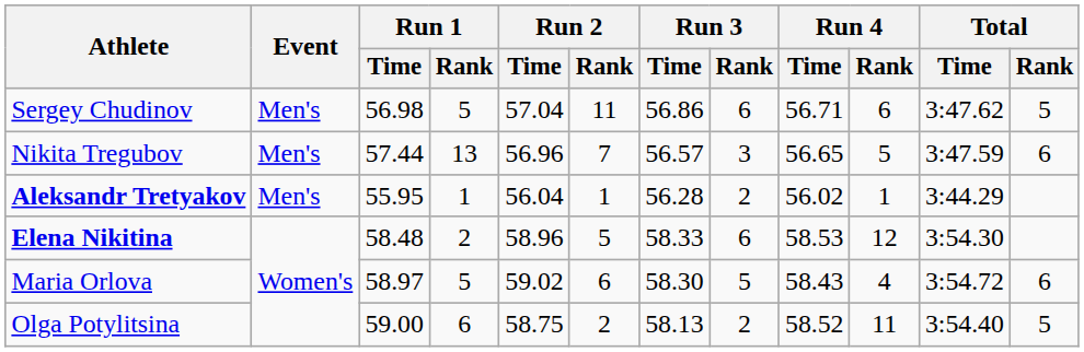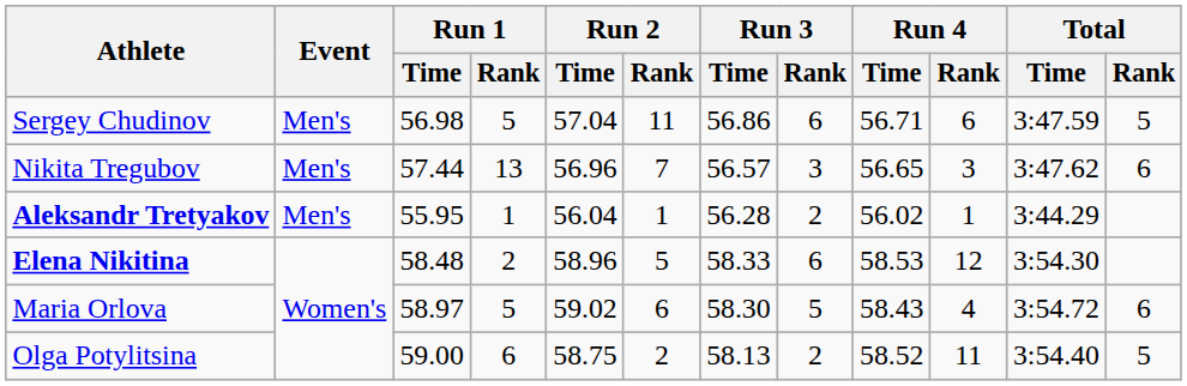 <table class="wikitable" style="font-size:90%">
 <tr>
 <th rowspan="2">Athlete</th>
 <th rowspan="2">Event</th>
 <th colspan="2">Run 1</th>
 <th colspan="2">Run 2</th>
 <th colspan="2">Run 3</th>
 <th colspan="2">Run 4</th>
 <th colspan="2">Total</th>
 </tr>
 <tr style="font-size:95%">
 <th>Time</th>
 <th>Rank</th>
 <th>Time</th>
 <th>Rank</th>
 <th>Time</th>
 <th>Rank</th>
 <th>Time</th>
 <th>Rank</th>
 <th>Time</th>
 <th>Rank</th>
 </tr>
 <tr align=center>
 <td align=left><a href='#'>Sergey Chudinov</a></td>
 <td align=left><a href='#'>Men's</a></td>
 <td>56.98</td>
 <td>5</td>
 <td>57.04</td>
 <td>11</td>
 <td>56.86</td>
 <td>6</td>
 <td>56.71</td>
 <td>6</td>
-<td>3:47.62</td>
+<td>3:47.59</td>
 <td>5</td>
 </tr>
 <tr align=center>
 <td align=left><a href='#'>Nikita Tregubov</a></td>
 <td align=left><a href='#'>Men's</a></td>
 <td>57.44</td>
 <td>13</td>
 <td>56.96</td>
 <td>7</td>
 <td>56.57</td>
 <td>3</td>
 <td>56.65</td>
-<td>5</td>
-<td>3:47.59</td>
+<td>3</td>
+<td>3:47.62</td>
 <td>6</td>
 </tr>
 <tr align=center>
 <td align=left><strong><a href='#'>Aleksandr Tretyakov</a></strong></td>
 <td align=left><a href='#'>Men's</a></td>
 <td>55.95</td>
 <td>1</td>
 <td>56.04</td>
 <td>1</td>
 <td>56.28</td>
 <td>2</td>
 <td>56.02</td>
 <td>1</td>
 <td>3:44.29</td>
 <td></td>
 </tr>
 <tr align=center>
 <td align=left><strong><a href='#'>Elena Nikitina</a></strong></td>
 <td align=left rowspan=3><a href='#'>Women's</a></td>
 <td>58.48</td>
 <td>2</td>
 <td>58.96</td>
 <td>5</td>
 <td>58.33</td>
 <td>6</td>
 <td>58.53</td>
 <td>12</td>
 <td>3:54.30</td>
 <td></td>
 </tr>
 <tr align=center>
 <td align=left><a href='#'>Maria Orlova</a></td>
 <td>58.97</td>
 <td>5</td>
 <td>59.02</td>
 <td>6</td>
 <td>58.30</td>
 <td>5</td>
 <td>58.43</td>
 <td>4</td>
 <td>3:54.72</td>
 <td>6</td>
 </tr>
 <tr align=center>
 <td align=left><a href='#'>Olga Potylitsina</a></td>
 <td>59.00</td>
 <td>6</td>
 <td>58.75</td>
 <td>2</td>
 <td>58.13</td>
 <td>2</td>
 <td>58.52</td>
 <td>11</td>
 <td>3:54.40</td>
 <td>5</td>
 </tr>
 </table>
